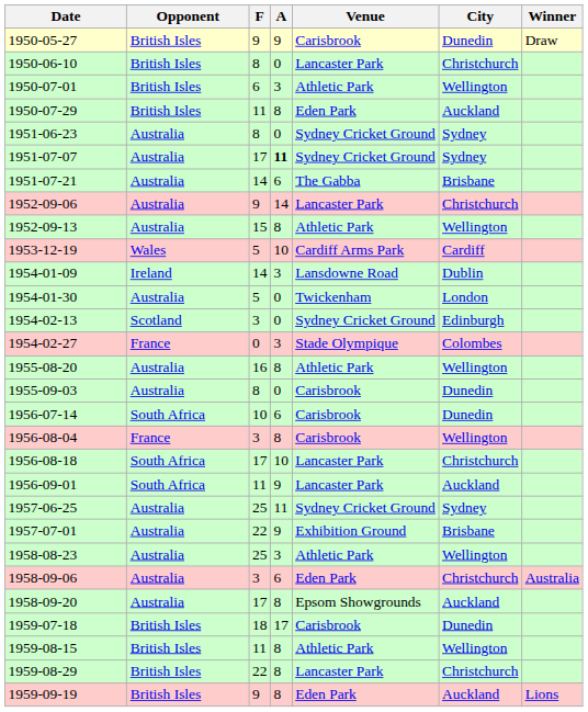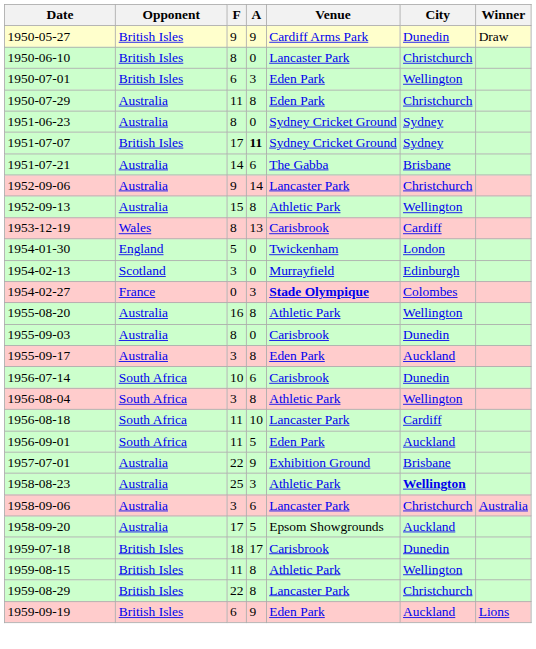 <table class="wikitable sortable">
 <tr>
 <th width="125">Date</th>
 <th width="125">Opponent</th>
 <th>F</th>
 <th>A</th>
 <th>Venue</th>
 <th>City</th>
 <th>Winner</th>
 </tr>
 <tr bgcolor="#FFFFCC">
 <td>1950-05-27</td>
 <td><a href='#'>British Isles</a></td>
 <td>9</td>
 <td>9</td>
-<td><a href='#'>Carisbrook</a></td>
+<td><a href='#'>Cardiff Arms Park</a></td>
 <td><a href='#'>Dunedin</a></td>
 <td>Draw</td>
 </tr>
 <tr bgcolor="#CCFFCC">
 <td>1950-06-10</td>
 <td><a href='#'>British Isles</a></td>
 <td>8</td>
 <td>0</td>
 <td><a href='#'>Lancaster Park</a></td>
 <td><a href='#'>Christchurch</a></td>
 <td></td>
 </tr>
 <tr bgcolor="#CCFFCC">
 <td>1950-07-01</td>
 <td><a href='#'>British Isles</a></td>
 <td>6</td>
 <td>3</td>
-<td><a href='#'>Athletic Park</a></td>
+<td><a href='#'>Eden Park</a></td>
 <td><a href='#'>Wellington</a></td>
 <td></td>
 </tr>
 <tr bgcolor="#CCFFCC">
 <td>1950-07-29</td>
-<td><a href='#'>British Isles</a></td>
+<td><a href='#'>Australia</a></td>
 <td>11</td>
 <td>8</td>
 <td><a href='#'>Eden Park</a></td>
-<td><a href='#'>Auckland</a></td>
+<td><a href='#'>Christchurch</a></td>
 <td></td>
 </tr>
 <tr bgcolor="#CCFFCC">
 <td>1951-06-23</td>
 <td><a href='#'>Australia</a></td>
 <td>8</td>
 <td>0</td>
 <td><a href='#'>Sydney Cricket Ground</a></td>
 <td><a href='#'>Sydney</a></td>
 <td></td>
 </tr>
 <tr bgcolor="#CCFFCC">
 <td>1951-07-07</td>
-<td><a href='#'>Australia</a></td>
+<td><a href='#'>British Isles</a></td>
 <td>17</td>
 <td><strong>11</strong></td>
 <td><a href='#'>Sydney Cricket Ground</a></td>
 <td><a href='#'>Sydney</a></td>
 <td></td>
 </tr>
 <tr bgcolor="#CCFFCC">
 <td>1951-07-21</td>
 <td><a href='#'>Australia</a></td>
 <td>14</td>
 <td>6</td>
 <td><a href='#'>The Gabba</a></td>
 <td><a href='#'>Brisbane</a></td>
 <td></td>
 </tr>
 <tr bgcolor="#FFCCCC">
 <td>1952-09-06</td>
 <td><a href='#'>Australia</a></td>
 <td>9</td>
 <td>14</td>
 <td><a href='#'>Lancaster Park</a></td>
 <td><a href='#'>Christchurch</a></td>
 <td></td>
 </tr>
 <tr bgcolor="#CCFFCC">
 <td>1952-09-13</td>
 <td><a href='#'>Australia</a></td>
 <td>15</td>
 <td>8</td>
 <td><a href='#'>Athletic Park</a></td>
 <td><a href='#'>Wellington</a></td>
 <td></td>
 </tr>
 <tr bgcolor="#FFCCCC">
 <td>1953-12-19</td>
 <td><a href='#'>Wales</a></td>
-<td>5</td>
-<td>10</td>
-<td><a href='#'>Cardiff Arms Park</a></td>
+<td>8</td>
+<td>13</td>
+<td><a href='#'>Carisbrook</a></td>
 <td><a href='#'>Cardiff</a></td>
 <td></td>
 </tr>
 <tr bgcolor="#CCFFCC">
-<td>1954-01-09</td>
-<td><a href='#'>Ireland</a></td>
-<td>14</td>
-<td>3</td>
-<td><a href='#'>Lansdowne Road</a></td>
-<td><a href='#'>Dublin</a></td>
-<td></td>
-</tr>
-<tr bgcolor="#CCFFCC">
 <td>1954-01-30</td>
-<td><a href='#'>Australia</a></td>
+<td><a href='#'>England</a></td>
 <td>5</td>
 <td>0</td>
 <td><a href='#'>Twickenham</a></td>
 <td><a href='#'>London</a></td>
 <td></td>
 </tr>
 <tr bgcolor="#CCFFCC">
 <td>1954-02-13</td>
 <td><a href='#'>Scotland</a></td>
 <td>3</td>
 <td>0</td>
-<td><a href='#'>Sydney Cricket Ground</a></td>
+<td><a href='#'>Murrayfield</a></td>
 <td><a href='#'>Edinburgh</a></td>
 <td></td>
 </tr>
 <tr bgcolor="#FFCCCC">
 <td>1954-02-27</td>
 <td><a href='#'>France</a></td>
 <td>0</td>
 <td>3</td>
-<td><a href='#'>Stade Olympique</a></td>
+<td><strong><a href='#'>Stade Olympique</a></strong></td>
 <td><a href='#'>Colombes</a></td>
 <td></td>
 </tr>
 <tr bgcolor="#CCFFCC">
 <td>1955-08-20</td>
 <td><a href='#'>Australia</a></td>
 <td>16</td>
 <td>8</td>
 <td><a href='#'>Athletic Park</a></td>
 <td><a href='#'>Wellington</a></td>
 <td></td>
 </tr>
 <tr bgcolor="#CCFFCC">
 <td>1955-09-03</td>
 <td><a href='#'>Australia</a></td>
 <td>8</td>
 <td>0</td>
 <td><a href='#'>Carisbrook</a></td>
 <td><a href='#'>Dunedin</a></td>
 <td></td>
 </tr>
+<tr bgcolor="#FFCCCC">
+<td>1955-09-17</td>
+<td><a href='#'>Australia</a></td>
+<td>3</td>
+<td>8</td>
+<td><a href='#'>Eden Park</a></td>
+<td><a href='#'>Auckland</a></td>
+<td></td>
+</tr>
 <tr bgcolor="#CCFFCC">
 <td>1956-07-14</td>
 <td><a href='#'>South Africa</a></td>
 <td>10</td>
 <td>6</td>
 <td><a href='#'>Carisbrook</a></td>
 <td><a href='#'>Dunedin</a></td>
 <td></td>
 </tr>
 <tr bgcolor="#FFCCCC">
 <td>1956-08-04</td>
-<td><a href='#'>France</a></td>
+<td><a href='#'>South Africa</a></td>
 <td>3</td>
 <td>8</td>
-<td><a href='#'>Carisbrook</a></td>
+<td><a href='#'>Athletic Park</a></td>
 <td><a href='#'>Wellington</a></td>
 <td></td>
 </tr>
 <tr bgcolor="#CCFFCC">
 <td>1956-08-18</td>
 <td><a href='#'>South Africa</a></td>
-<td>17</td>
+<td>11</td>
 <td>10</td>
 <td><a href='#'>Lancaster Park</a></td>
-<td><a href='#'>Christchurch</a></td>
+<td><a href='#'>Cardiff</a></td>
 <td></td>
 </tr>
 <tr bgcolor="#CCFFCC">
 <td>1956-09-01</td>
 <td><a href='#'>South Africa</a></td>
 <td>11</td>
-<td>9</td>
-<td><a href='#'>Lancaster Park</a></td>
+<td>5</td>
+<td><a href='#'>Eden Park</a></td>
 <td><a href='#'>Auckland</a></td>
-<td></td>
-</tr>
-<tr bgcolor="#CCFFCC">
-<td>1957-06-25</td>
-<td><a href='#'>Australia</a></td>
-<td>25</td>
-<td>11</td>
-<td><a href='#'>Sydney Cricket Ground</a></td>
-<td><a href='#'>Sydney</a></td>
 <td></td>
 </tr>
 <tr bgcolor="#CCFFCC">
 <td>1957-07-01</td>
 <td><a href='#'>Australia</a></td>
 <td>22</td>
 <td>9</td>
 <td><a href='#'>Exhibition Ground</a></td>
 <td><a href='#'>Brisbane</a></td>
 <td></td>
 </tr>
 <tr bgcolor="#CCFFCC">
 <td>1958-08-23</td>
 <td><a href='#'>Australia</a></td>
 <td>25</td>
 <td>3</td>
 <td><a href='#'>Athletic Park</a></td>
-<td><a href='#'>Wellington</a></td>
+<td><strong><a href='#'>Wellington</a></strong></td>
 <td></td>
 </tr>
 <tr bgcolor="#FFCCCC">
 <td>1958-09-06</td>
 <td><a href='#'>Australia</a></td>
 <td>3</td>
 <td>6</td>
-<td><a href='#'>Eden Park</a></td>
+<td><a href='#'>Lancaster Park</a></td>
 <td><a href='#'>Christchurch</a></td>
 <td> <a href='#'>Australia</a></td>
 </tr>
 <tr bgcolor="#CCFFCC">
 <td>1958-09-20</td>
 <td><a href='#'>Australia</a></td>
 <td>17</td>
-<td>8</td>
+<td>5</td>
 <td>Epsom Showgrounds</td>
 <td><a href='#'>Auckland</a></td>
 <td></td>
 </tr>
 <tr bgcolor="#CCFFCC">
 <td>1959-07-18</td>
 <td><a href='#'>British Isles</a></td>
 <td>18</td>
 <td>17</td>
 <td><a href='#'>Carisbrook</a></td>
 <td><a href='#'>Dunedin</a></td>
 <td></td>
 </tr>
 <tr bgcolor="#CCFFCC">
 <td>1959-08-15</td>
 <td><a href='#'>British Isles</a></td>
 <td>11</td>
 <td>8</td>
 <td><a href='#'>Athletic Park</a></td>
 <td><a href='#'>Wellington</a></td>
 <td></td>
 </tr>
 <tr bgcolor="#CCFFCC">
 <td>1959-08-29</td>
 <td><a href='#'>British Isles</a></td>
 <td>22</td>
 <td>8</td>
 <td><a href='#'>Lancaster Park</a></td>
 <td><a href='#'>Christchurch</a></td>
 <td></td>
 </tr>
 <tr bgcolor="#FFCCCC">
 <td>1959-09-19</td>
 <td><a href='#'>British Isles</a></td>
+<td>6</td>
 <td>9</td>
-<td>8</td>
 <td><a href='#'>Eden Park</a></td>
 <td><a href='#'>Auckland</a></td>
 <td> <a href='#'>Lions</a></td>
 </tr>
 </table>
